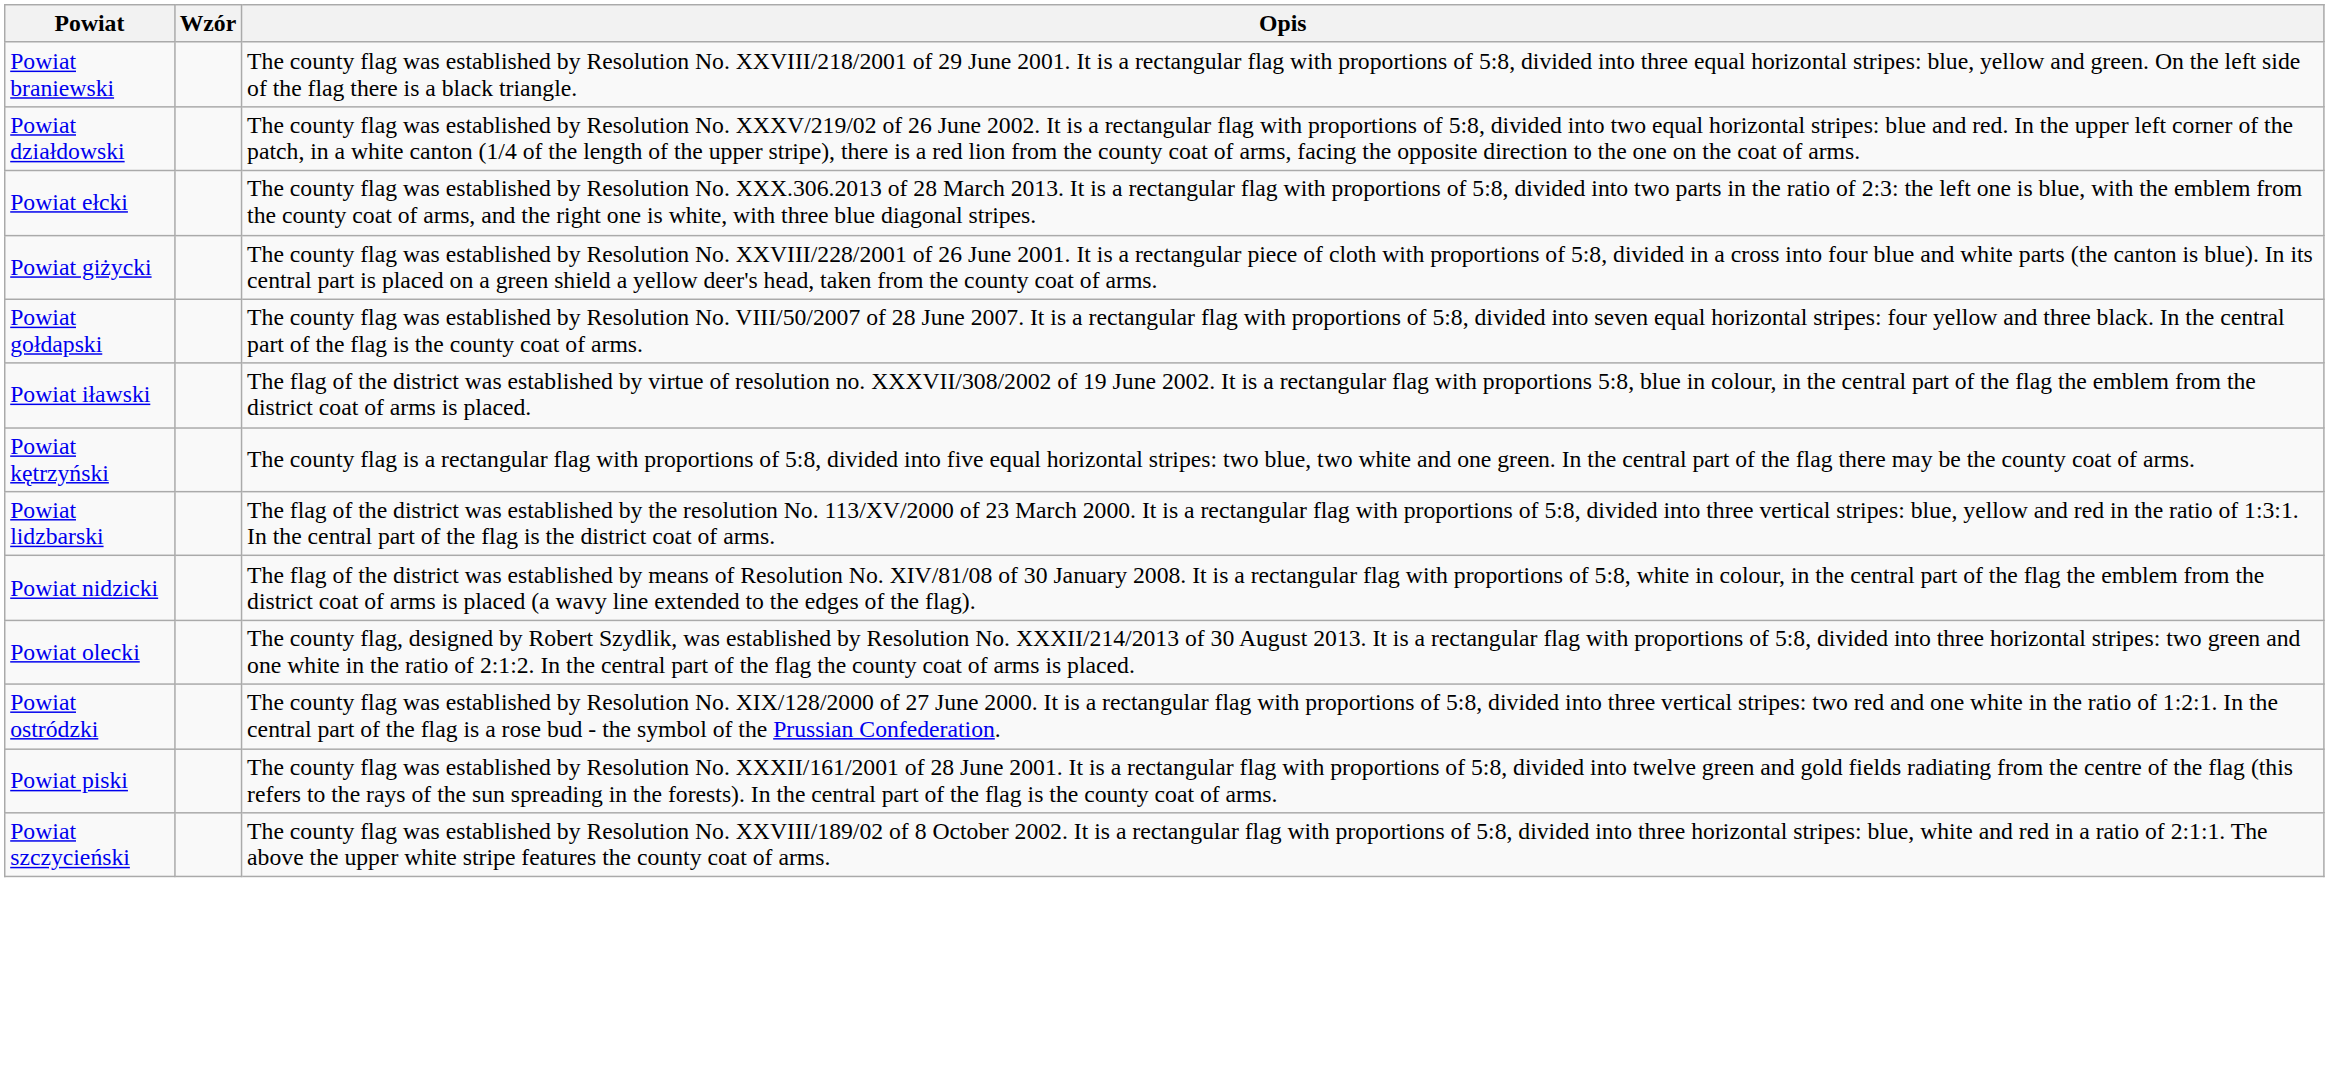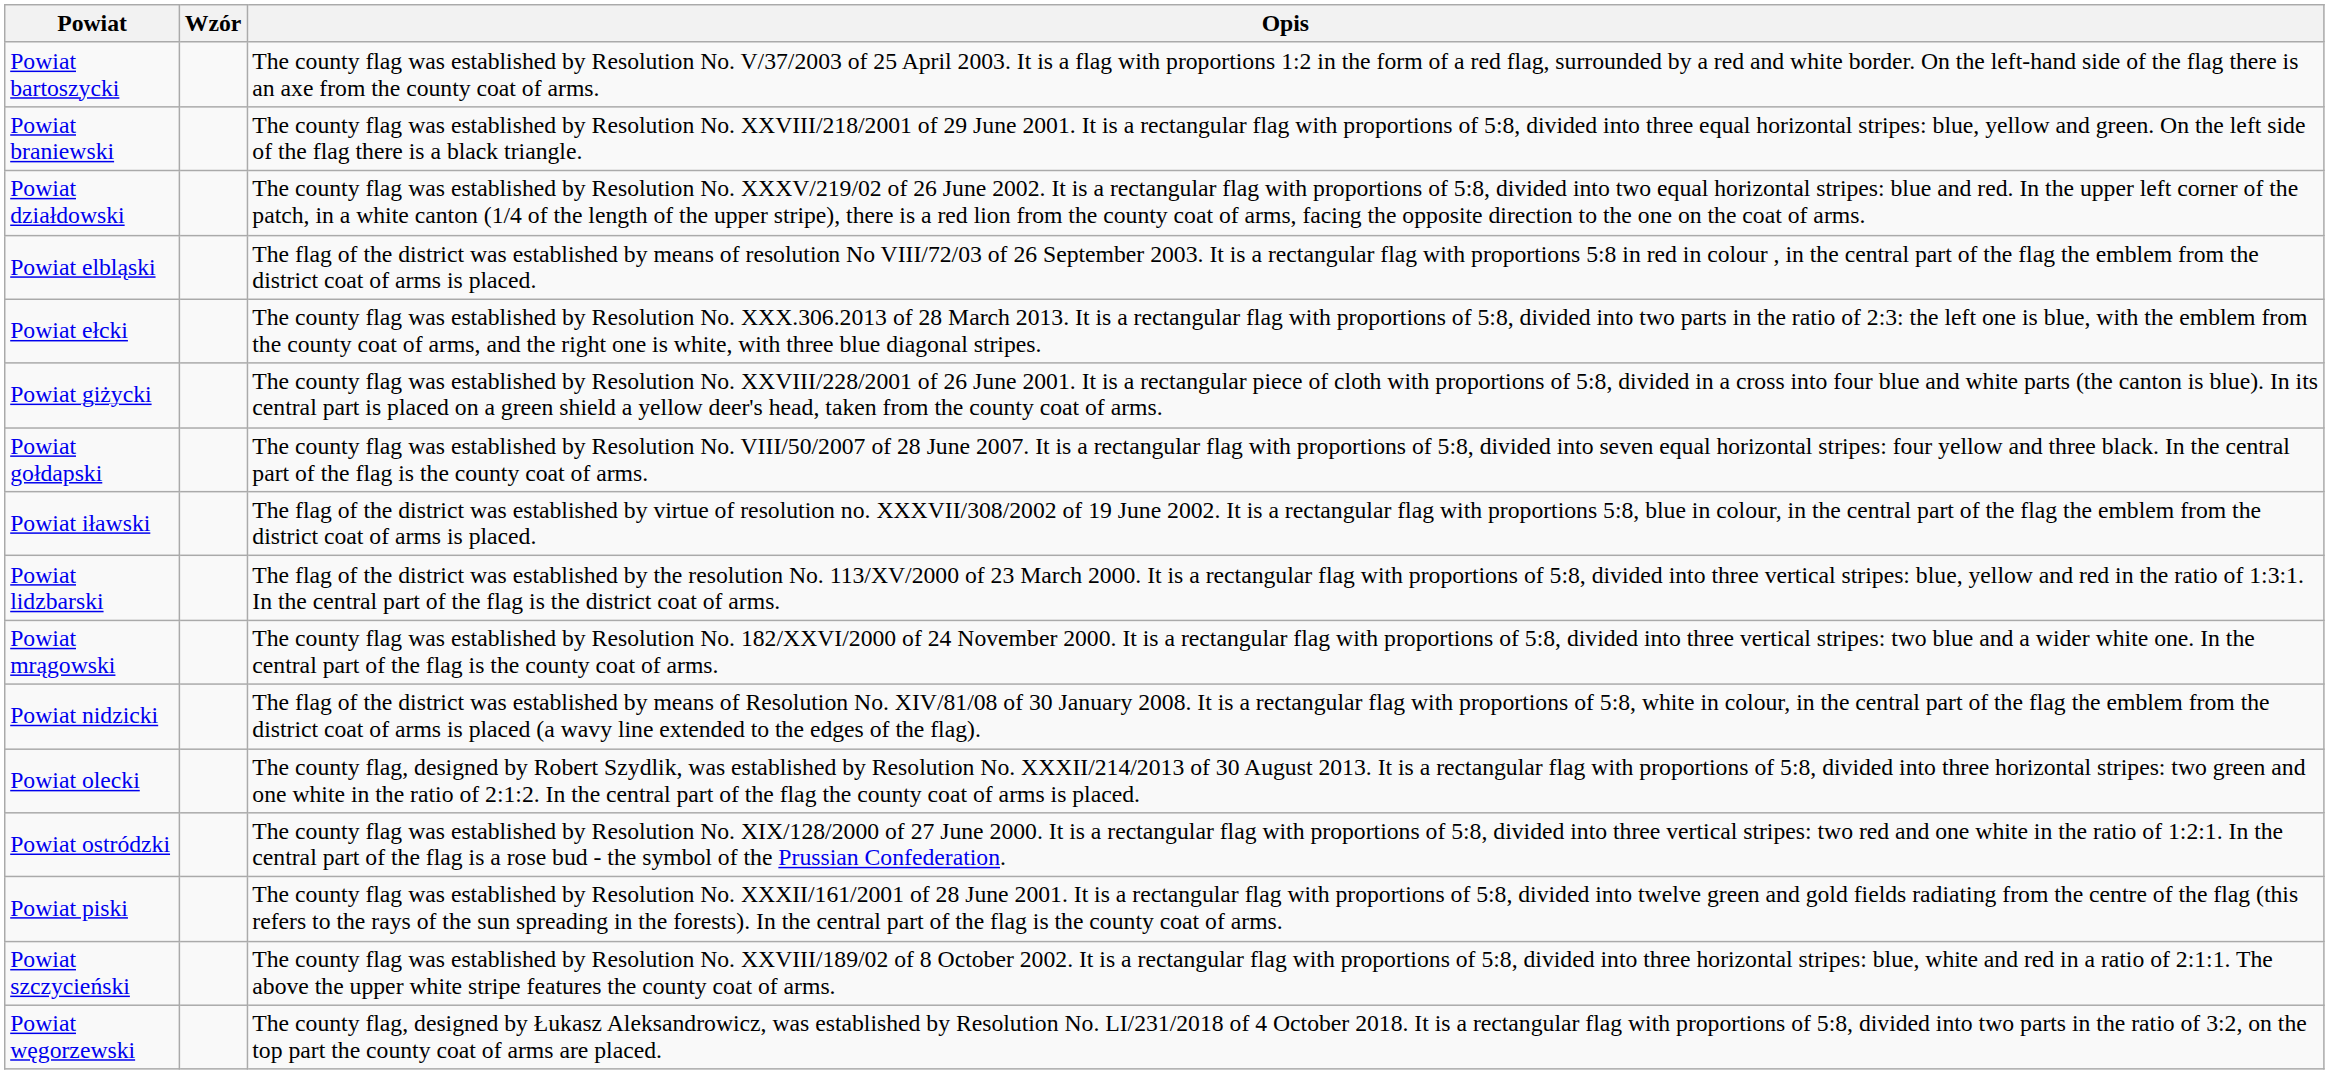 <table class="wikitable">
 <tr>
 <th>Powiat</th>
 <th>Wzór</th>
 <th>Opis</th>
+</tr>
+<tr>
+<td><a href='#'>Powiat bartoszycki</a></td>
+<td></td>
+<td>The county flag was established by Resolution No. V/37/2003 of 25 April 2003. It is a flag with proportions 1:2 in the form of a red flag, surrounded by a red and white border. On the left-hand side of the flag there is an axe from the county coat of arms.</td>
 </tr>
 <tr>
 <td><a href='#'>Powiat braniewski</a></td>
 <td></td>
 <td>The county flag was established by Resolution No. XXVIII/218/2001 of 29 June 2001. It is a rectangular flag with proportions of 5:8, divided into three equal horizontal stripes: blue, yellow and green. On the left side of the flag there is a black triangle.</td>
 </tr>
 <tr>
 <td><a href='#'>Powiat działdowski</a></td>
 <td></td>
 <td>The county flag was established by Resolution No. XXXV/219/02 of 26 June 2002. It is a rectangular flag with proportions of 5:8, divided into two equal horizontal stripes: blue and red. In the upper left corner of the patch, in a white canton (1/4 of the length of the upper stripe), there is a red lion from the county coat of arms, facing the opposite direction to the one on the coat of arms.</td>
+</tr>
+<tr>
+<td><a href='#'>Powiat elbląski</a></td>
+<td></td>
+<td>The flag of the district was established by means of resolution No VIII/72/03 of 26 September 2003. It is a rectangular flag with proportions 5:8 in red in colour , in the central part of the flag the emblem from the district coat of arms is placed.</td>
 </tr>
 <tr>
 <td><a href='#'>Powiat ełcki</a></td>
 <td></td>
 <td>The county flag was established by Resolution No. XXX.306.2013 of 28 March 2013. It is a rectangular flag  with proportions of 5:8, divided into two parts in the ratio of 2:3: the left one is blue, with the emblem from the county coat of arms, and the right one is white, with three blue diagonal stripes.</td>
 </tr>
 <tr>
 <td><a href='#'>Powiat giżycki</a></td>
 <td></td>
 <td>The county flag was established by Resolution No. XXVIII/228/2001 of 26 June 2001. It is a rectangular piece of cloth with proportions of 5:8, divided in a cross into four blue and white parts (the canton is blue). In its central part is placed on a green shield a yellow deer's head, taken from the county coat of arms.</td>
 </tr>
 <tr>
 <td><a href='#'>Powiat gołdapski</a></td>
 <td></td>
 <td>The county flag was established by Resolution No. VIII/50/2007 of 28 June 2007. It is a rectangular flag with proportions of 5:8, divided into seven equal horizontal stripes: four yellow and three black. In the central part of the flag is the county coat of arms.</td>
 </tr>
 <tr>
 <td><a href='#'>Powiat iławski</a></td>
 <td></td>
 <td>The flag of the district was established by virtue of resolution no. XXXVII/308/2002 of 19 June 2002. It is a rectangular flag with proportions 5:8, blue in colour, in the central part of the flag the emblem from the district coat of arms is placed.</td>
 </tr>
 <tr>
-<td><a href='#'>Powiat kętrzyński</a></td>
-<td></td>
-<td>The county flag is a rectangular flag with proportions of 5:8, divided into five equal horizontal stripes: two blue, two white and one green. In the central part of the flag there may be the county coat of arms.</td>
-</tr>
-<tr>
 <td><a href='#'>Powiat lidzbarski</a></td>
 <td></td>
 <td>The flag of the district was established by the resolution No. 113/XV/2000 of 23 March 2000. It is a rectangular flag with proportions of 5:8, divided into three vertical stripes: blue, yellow and red in the ratio of 1:3:1. In the central part of the flag is the district coat of arms.</td>
+</tr>
+<tr>
+<td><a href='#'>Powiat mrągowski</a></td>
+<td></td>
+<td>The county flag was established by Resolution No. 182/XXVI/2000 of 24 November 2000. It is a rectangular flag with proportions of 5:8, divided into three vertical stripes: two blue and a wider white one. In the central part of the flag is the county coat of arms.</td>
 </tr>
 <tr>
 <td><a href='#'>Powiat nidzicki</a></td>
 <td></td>
 <td>The flag of the district was established by means of Resolution No. XIV/81/08 of 30 January 2008. It is a rectangular flag with proportions of 5:8, white in colour, in the central part of the flag the emblem from the district coat of arms is placed (a wavy line extended to the edges of the flag).</td>
 </tr>
 <tr>
 <td><a href='#'>Powiat olecki</a></td>
 <td></td>
 <td>The county flag, designed by Robert Szydlik, was established by Resolution No. XXXII/214/2013 of 30 August 2013. It is a rectangular flag with proportions of 5:8, divided into three horizontal stripes: two green and one white in the ratio of 2:1:2. In the central part of the flag the county coat of arms is placed.</td>
 </tr>
 <tr>
 <td><a href='#'>Powiat ostródzki</a></td>
 <td></td>
 <td>The county flag was established by Resolution No. XIX/128/2000 of 27 June 2000. It is a rectangular flag with proportions of 5:8, divided into three vertical stripes: two red and one white in the ratio of 1:2:1. In the central part of the flag is a rose bud - the symbol of the <a href='#'>Prussian Confederation</a>.</td>
 </tr>
 <tr>
 <td><a href='#'>Powiat piski</a></td>
 <td></td>
 <td>The county flag was established by Resolution No. XXXII/161/2001 of 28 June 2001. It is a rectangular flag with proportions of 5:8, divided into twelve green and gold fields radiating from the centre of the flag (this refers to the rays of the sun spreading in the forests). In the central part of the flag is the county coat of arms.</td>
 </tr>
 <tr>
 <td><a href='#'>Powiat szczycieński</a></td>
 <td></td>
 <td>The county flag was established by Resolution No. XXVIII/189/02 of 8 October 2002. It is a rectangular flag with proportions of 5:8, divided into three horizontal stripes: blue, white and red in a ratio of 2:1:1. The above the upper white stripe features the county coat of arms.</td>
 </tr>
+<tr>
+<td><a href='#'>Powiat węgorzewski</a></td>
+<td></td>
+<td>The county flag, designed by Łukasz Aleksandrowicz, was established by Resolution No. LI/231/2018 of 4 October 2018. It is a rectangular flag with proportions of 5:8, divided into two parts in the ratio of 3:2, on the top part the county coat of arms are placed.</td>
+</tr>
 </table>
